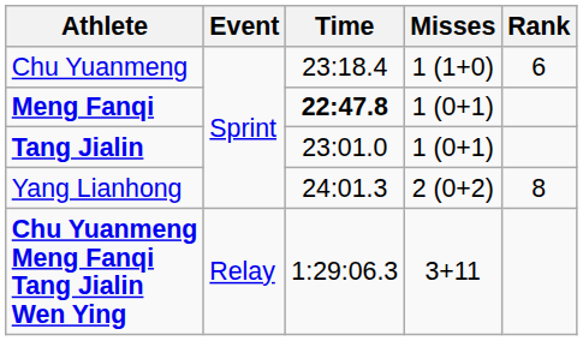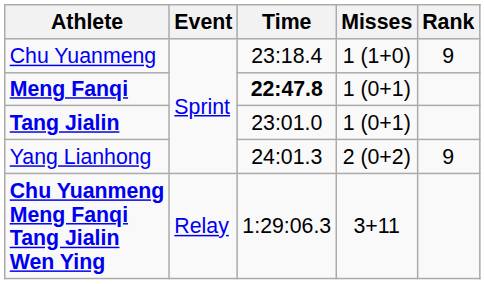 <table class="wikitable" style="font-size:90%;text-align:center;">
 <tr>
 <th>Athlete</th>
 <th>Event</th>
 <th>Time</th>
 <th>Misses</th>
 <th>Rank</th>
 </tr>
 <tr>
 <td align=left><a href='#'>Chu Yuanmeng</a></td>
 <td align=left rowspan=4><a href='#'>Sprint</a></td>
 <td>23:18.4</td>
 <td>1 (1+0)</td>
-<td>6</td>
+<td>9</td>
 </tr>
 <tr>
 <td align=left><strong><a href='#'>Meng Fanqi</a></strong></td>
 <td><strong>22:47.8</strong></td>
 <td>1 (0+1)</td>
 <td></td>
 </tr>
 <tr>
 <td align=left><strong><a href='#'>Tang Jialin</a></strong></td>
 <td>23:01.0</td>
 <td>1 (0+1)</td>
 <td></td>
 </tr>
 <tr>
 <td align=left><a href='#'>Yang Lianhong</a></td>
 <td>24:01.3</td>
 <td>2 (0+2)</td>
-<td>8</td>
+<td>9</td>
 </tr>
 <tr>
 <td align=left><strong><a href='#'>Chu Yuanmeng</a><br><a href='#'>Meng Fanqi</a><br><a href='#'>Tang Jialin</a><br><a href='#'>Wen Ying</a></strong></td>
 <td align=left><a href='#'>Relay</a></td>
 <td>1:29:06.3</td>
 <td>3+11</td>
 <td></td>
 </tr>
 </table>
